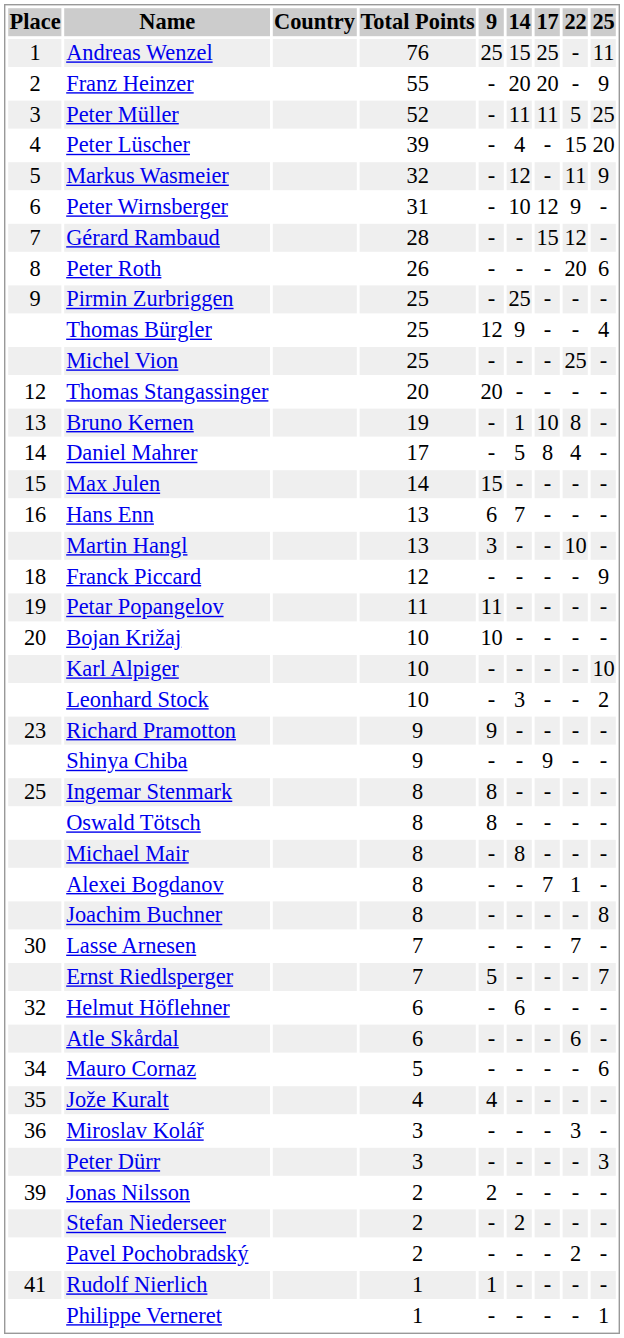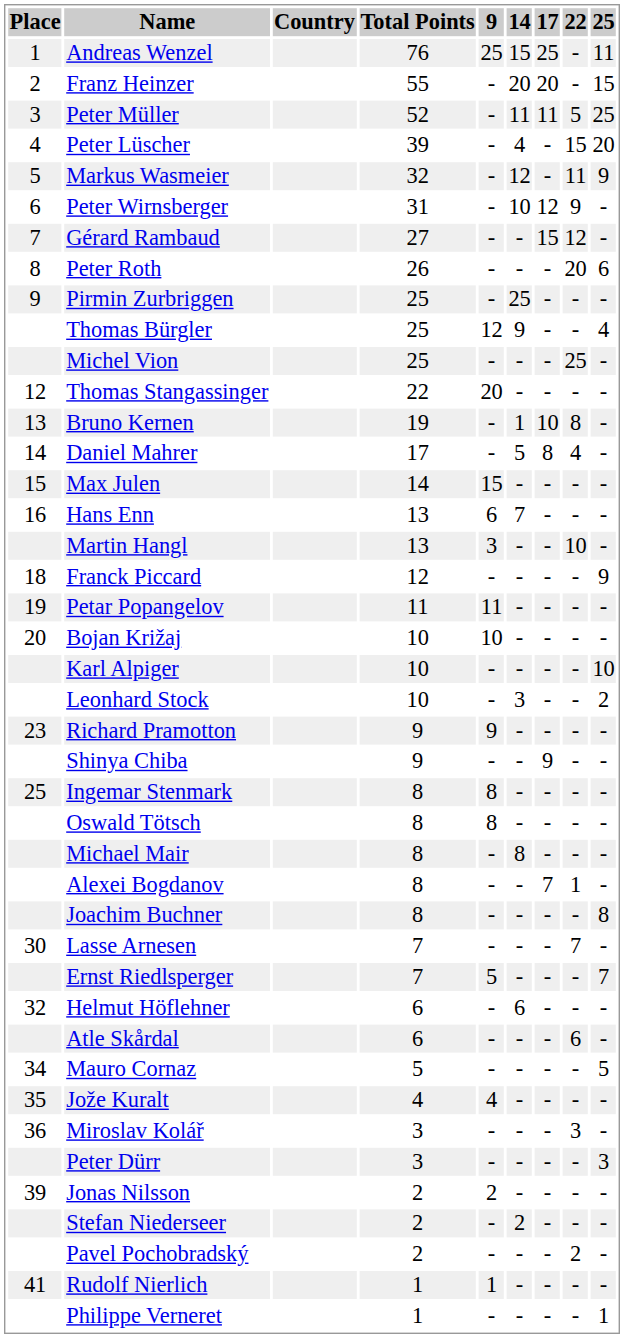 <table border="0" style="border: 1px solid #999; background-color:#FFFFFF; text-align:center">
 <tr align="center" bgcolor="#CCCCCC">
 <th>Place</th>
 <th>Name</th>
 <th>Country</th>
 <th>Total Points</th>
 <th>9</th>
 <th>14</th>
 <th>17</th>
 <th>22</th>
 <th>25</th>
 </tr>
 <tr bgcolor="#EFEFEF">
 <td>1</td>
 <td align="left"><a href='#'>Andreas Wenzel</a></td>
 <td align="left"></td>
 <td>76</td>
 <td>25</td>
 <td>15</td>
 <td>25</td>
 <td>-</td>
 <td>11</td>
 </tr>
 <tr>
 <td>2</td>
 <td align="left"><a href='#'>Franz Heinzer</a></td>
 <td align="left"></td>
 <td>55</td>
 <td>-</td>
 <td>20</td>
 <td>20</td>
 <td>-</td>
-<td>9</td>
+<td>15</td>
 </tr>
 <tr bgcolor="#EFEFEF">
 <td>3</td>
 <td align="left"><a href='#'>Peter Müller</a></td>
 <td align="left"></td>
 <td>52</td>
 <td>-</td>
 <td>11</td>
 <td>11</td>
 <td>5</td>
 <td>25</td>
 </tr>
 <tr>
 <td>4</td>
 <td align="left"><a href='#'>Peter Lüscher</a></td>
 <td align="left"></td>
 <td>39</td>
 <td>-</td>
 <td>4</td>
 <td>-</td>
 <td>15</td>
 <td>20</td>
 </tr>
 <tr bgcolor="#EFEFEF">
 <td>5</td>
 <td align="left"><a href='#'>Markus Wasmeier</a></td>
 <td align="left"></td>
 <td>32</td>
 <td>-</td>
 <td>12</td>
 <td>-</td>
 <td>11</td>
 <td>9</td>
 </tr>
 <tr>
 <td>6</td>
 <td align="left"><a href='#'>Peter Wirnsberger</a></td>
 <td align="left"></td>
 <td>31</td>
 <td>-</td>
 <td>10</td>
 <td>12</td>
 <td>9</td>
 <td>-</td>
 </tr>
 <tr bgcolor="#EFEFEF">
 <td>7</td>
 <td align="left"><a href='#'>Gérard Rambaud</a></td>
 <td align="left"></td>
-<td>28</td>
+<td>27</td>
 <td>-</td>
 <td>-</td>
 <td>15</td>
 <td>12</td>
 <td>-</td>
 </tr>
 <tr>
 <td>8</td>
 <td align="left"><a href='#'>Peter Roth</a></td>
 <td align="left"></td>
 <td>26</td>
 <td>-</td>
 <td>-</td>
 <td>-</td>
 <td>20</td>
 <td>6</td>
 </tr>
 <tr bgcolor="#EFEFEF">
 <td>9</td>
 <td align="left"><a href='#'>Pirmin Zurbriggen</a></td>
 <td align="left"></td>
 <td>25</td>
 <td>-</td>
 <td>25</td>
 <td>-</td>
 <td>-</td>
 <td>-</td>
 </tr>
 <tr>
 <td></td>
 <td align="left"><a href='#'>Thomas Bürgler</a></td>
 <td align="left"></td>
 <td>25</td>
 <td>12</td>
 <td>9</td>
 <td>-</td>
 <td>-</td>
 <td>4</td>
 </tr>
 <tr bgcolor="#EFEFEF">
 <td></td>
 <td align="left"><a href='#'>Michel Vion</a></td>
 <td align="left"></td>
 <td>25</td>
 <td>-</td>
 <td>-</td>
 <td>-</td>
 <td>25</td>
 <td>-</td>
 </tr>
 <tr>
 <td>12</td>
 <td align="left"><a href='#'>Thomas Stangassinger</a></td>
 <td align="left"></td>
-<td>20</td>
+<td>22</td>
 <td>20</td>
 <td>-</td>
 <td>-</td>
 <td>-</td>
 <td>-</td>
 </tr>
 <tr bgcolor="#EFEFEF">
 <td>13</td>
 <td align="left"><a href='#'>Bruno Kernen</a></td>
 <td align="left"></td>
 <td>19</td>
 <td>-</td>
 <td>1</td>
 <td>10</td>
 <td>8</td>
 <td>-</td>
 </tr>
 <tr>
 <td>14</td>
 <td align="left"><a href='#'>Daniel Mahrer</a></td>
 <td align="left"></td>
 <td>17</td>
 <td>-</td>
 <td>5</td>
 <td>8</td>
 <td>4</td>
 <td>-</td>
 </tr>
 <tr bgcolor="#EFEFEF">
 <td>15</td>
 <td align="left"><a href='#'>Max Julen</a></td>
 <td align="left"></td>
 <td>14</td>
 <td>15</td>
 <td>-</td>
 <td>-</td>
 <td>-</td>
 <td>-</td>
 </tr>
 <tr>
 <td>16</td>
 <td align="left"><a href='#'>Hans Enn</a></td>
 <td align="left"></td>
 <td>13</td>
 <td>6</td>
 <td>7</td>
 <td>-</td>
 <td>-</td>
 <td>-</td>
 </tr>
 <tr bgcolor="#EFEFEF">
 <td></td>
 <td align="left"><a href='#'>Martin Hangl</a></td>
 <td align="left"></td>
 <td>13</td>
 <td>3</td>
 <td>-</td>
 <td>-</td>
 <td>10</td>
 <td>-</td>
 </tr>
 <tr>
 <td>18</td>
 <td align="left"><a href='#'>Franck Piccard</a></td>
 <td align="left"></td>
 <td>12</td>
 <td>-</td>
 <td>-</td>
 <td>-</td>
 <td>-</td>
 <td>9</td>
 </tr>
 <tr bgcolor="#EFEFEF">
 <td>19</td>
 <td align="left"><a href='#'>Petar Popangelov</a></td>
 <td align="left"></td>
 <td>11</td>
 <td>11</td>
 <td>-</td>
 <td>-</td>
 <td>-</td>
 <td>-</td>
 </tr>
 <tr>
 <td>20</td>
 <td align="left"><a href='#'>Bojan Križaj</a></td>
 <td align="left"></td>
 <td>10</td>
 <td>10</td>
 <td>-</td>
 <td>-</td>
 <td>-</td>
 <td>-</td>
 </tr>
 <tr bgcolor="#EFEFEF">
 <td></td>
 <td align="left"><a href='#'>Karl Alpiger</a></td>
 <td align="left"></td>
 <td>10</td>
 <td>-</td>
 <td>-</td>
 <td>-</td>
 <td>-</td>
 <td>10</td>
 </tr>
 <tr>
 <td></td>
 <td align="left"><a href='#'>Leonhard Stock</a></td>
 <td align="left"></td>
 <td>10</td>
 <td>-</td>
 <td>3</td>
 <td>-</td>
 <td>-</td>
 <td>2</td>
 </tr>
 <tr bgcolor="#EFEFEF">
 <td>23</td>
 <td align="left"><a href='#'>Richard Pramotton</a></td>
 <td align="left"></td>
 <td>9</td>
 <td>9</td>
 <td>-</td>
 <td>-</td>
 <td>-</td>
 <td>-</td>
 </tr>
 <tr>
 <td></td>
 <td align="left"><a href='#'>Shinya Chiba</a></td>
 <td align="left"></td>
 <td>9</td>
 <td>-</td>
 <td>-</td>
 <td>9</td>
 <td>-</td>
 <td>-</td>
 </tr>
 <tr bgcolor="#EFEFEF">
 <td>25</td>
 <td align="left"><a href='#'>Ingemar Stenmark</a></td>
 <td align="left"></td>
 <td>8</td>
 <td>8</td>
 <td>-</td>
 <td>-</td>
 <td>-</td>
 <td>-</td>
 </tr>
 <tr>
 <td></td>
 <td align="left"><a href='#'>Oswald Tötsch</a></td>
 <td align="left"></td>
 <td>8</td>
 <td>8</td>
 <td>-</td>
 <td>-</td>
 <td>-</td>
 <td>-</td>
 </tr>
 <tr bgcolor="#EFEFEF">
 <td></td>
 <td align="left"><a href='#'>Michael Mair</a></td>
 <td align="left"></td>
 <td>8</td>
 <td>-</td>
 <td>8</td>
 <td>-</td>
 <td>-</td>
 <td>-</td>
 </tr>
 <tr>
 <td></td>
 <td align="left"><a href='#'>Alexei Bogdanov</a></td>
 <td align="left"></td>
 <td>8</td>
 <td>-</td>
 <td>-</td>
 <td>7</td>
 <td>1</td>
 <td>-</td>
 </tr>
 <tr bgcolor="#EFEFEF">
 <td></td>
 <td align="left"><a href='#'>Joachim Buchner</a></td>
 <td align="left"></td>
 <td>8</td>
 <td>-</td>
 <td>-</td>
 <td>-</td>
 <td>-</td>
 <td>8</td>
 </tr>
 <tr>
 <td>30</td>
 <td align="left"><a href='#'>Lasse Arnesen</a></td>
 <td align="left"></td>
 <td>7</td>
 <td>-</td>
 <td>-</td>
 <td>-</td>
 <td>7</td>
 <td>-</td>
 </tr>
 <tr bgcolor="#EFEFEF">
 <td></td>
 <td align="left"><a href='#'>Ernst Riedlsperger</a></td>
 <td align="left"></td>
 <td>7</td>
 <td>5</td>
 <td>-</td>
 <td>-</td>
 <td>-</td>
 <td>7</td>
 </tr>
 <tr>
 <td>32</td>
 <td align="left"><a href='#'>Helmut Höflehner</a></td>
 <td align="left"></td>
 <td>6</td>
 <td>-</td>
 <td>6</td>
 <td>-</td>
 <td>-</td>
 <td>-</td>
 </tr>
 <tr bgcolor="#EFEFEF">
 <td></td>
 <td align="left"><a href='#'>Atle Skårdal</a></td>
 <td align="left"></td>
 <td>6</td>
 <td>-</td>
 <td>-</td>
 <td>-</td>
 <td>6</td>
 <td>-</td>
 </tr>
 <tr>
 <td>34</td>
 <td align="left"><a href='#'>Mauro Cornaz</a></td>
 <td align="left"></td>
 <td>5</td>
 <td>-</td>
 <td>-</td>
 <td>-</td>
 <td>-</td>
-<td>6</td>
+<td>5</td>
 </tr>
 <tr bgcolor="#EFEFEF">
 <td>35</td>
 <td align="left"><a href='#'>Jože Kuralt</a></td>
 <td align="left"></td>
 <td>4</td>
 <td>4</td>
 <td>-</td>
 <td>-</td>
 <td>-</td>
 <td>-</td>
 </tr>
 <tr>
 <td>36</td>
 <td align="left"><a href='#'>Miroslav Kolář</a></td>
 <td align="left"></td>
 <td>3</td>
 <td>-</td>
 <td>-</td>
 <td>-</td>
 <td>3</td>
 <td>-</td>
 </tr>
 <tr bgcolor="#EFEFEF">
 <td></td>
 <td align="left"><a href='#'>Peter Dürr</a></td>
 <td align="left"></td>
 <td>3</td>
 <td>-</td>
 <td>-</td>
 <td>-</td>
 <td>-</td>
 <td>3</td>
 </tr>
 <tr>
 <td>39</td>
 <td align="left"><a href='#'>Jonas Nilsson</a></td>
 <td align="left"></td>
 <td>2</td>
 <td>2</td>
 <td>-</td>
 <td>-</td>
 <td>-</td>
 <td>-</td>
 </tr>
 <tr bgcolor="#EFEFEF">
 <td></td>
 <td align="left"><a href='#'>Stefan Niederseer</a></td>
 <td align="left"></td>
 <td>2</td>
 <td>-</td>
 <td>2</td>
 <td>-</td>
 <td>-</td>
 <td>-</td>
 </tr>
 <tr>
 <td></td>
 <td align="left"><a href='#'>Pavel Pochobradský</a></td>
 <td align="left"></td>
 <td>2</td>
 <td>-</td>
 <td>-</td>
 <td>-</td>
 <td>2</td>
 <td>-</td>
 </tr>
 <tr bgcolor="#EFEFEF">
 <td>41</td>
 <td align="left"><a href='#'>Rudolf Nierlich</a></td>
 <td align="left"></td>
 <td>1</td>
 <td>1</td>
 <td>-</td>
 <td>-</td>
 <td>-</td>
 <td>-</td>
 </tr>
 <tr>
 <td></td>
 <td align="left"><a href='#'>Philippe Verneret</a></td>
 <td align="left"></td>
 <td>1</td>
 <td>-</td>
 <td>-</td>
 <td>-</td>
 <td>-</td>
 <td>1</td>
 </tr>
 </table>
